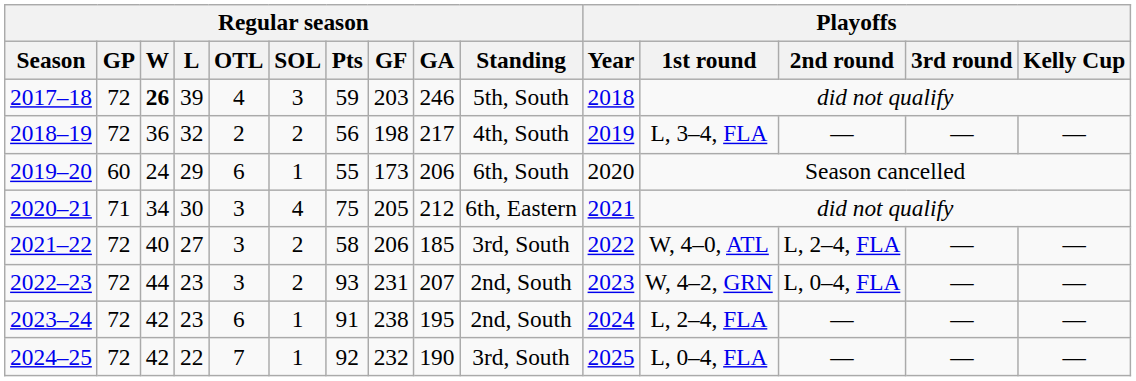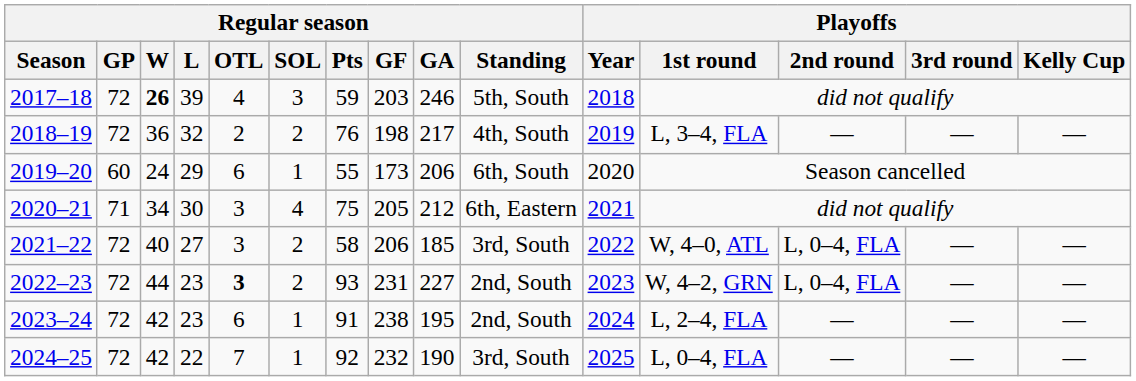 <table class="wikitable" style="text-align:center">
 <tr>
 <th colspan=10>Regular season</th>
 <th colspan=5>Playoffs</th>
 </tr>
 <tr>
 <th>Season</th>
 <th>GP</th>
 <th>W</th>
 <th>L</th>
 <th>OTL</th>
 <th>SOL</th>
 <th>Pts</th>
 <th>GF</th>
 <th>GA</th>
 <th>Standing</th>
 <th>Year</th>
 <th>1st round</th>
 <th>2nd round</th>
 <th>3rd round</th>
 <th>Kelly Cup</th>
 </tr>
 <tr>
 <td><a href='#'>2017–18</a></td>
 <td>72</td>
 <td><strong>26</strong></td>
 <td>39</td>
 <td>4</td>
 <td>3</td>
 <td>59</td>
 <td>203</td>
 <td>246</td>
 <td>5th, South</td>
 <td><a href='#'>2018</a></td>
 <td colspan=4><em>did not qualify</em></td>
 </tr>
 <tr>
 <td><a href='#'>2018–19</a></td>
 <td>72</td>
 <td>36</td>
 <td>32</td>
 <td>2</td>
 <td>2</td>
-<td>56</td>
+<td>76</td>
 <td>198</td>
 <td>217</td>
 <td>4th, South</td>
 <td><a href='#'>2019</a></td>
 <td>L, 3–4, <a href='#'>FLA</a></td>
 <td>—</td>
 <td>—</td>
 <td>—</td>
 </tr>
 <tr>
 <td><a href='#'>2019–20</a></td>
 <td>60</td>
 <td>24</td>
 <td>29</td>
 <td>6</td>
 <td>1</td>
 <td>55</td>
 <td>173</td>
 <td>206</td>
 <td>6th, South</td>
 <td>2020</td>
 <td colspan=4>Season cancelled</td>
 </tr>
 <tr>
 <td><a href='#'>2020–21</a></td>
 <td>71</td>
 <td>34</td>
 <td>30</td>
 <td>3</td>
 <td>4</td>
 <td>75</td>
 <td>205</td>
 <td>212</td>
 <td>6th, Eastern</td>
 <td><a href='#'>2021</a></td>
 <td colspan=4><em>did not qualify</em></td>
 </tr>
 <tr>
 <td><a href='#'>2021–22</a></td>
 <td>72</td>
 <td>40</td>
 <td>27</td>
 <td>3</td>
 <td>2</td>
 <td>58</td>
 <td>206</td>
 <td>185</td>
 <td>3rd, South</td>
 <td><a href='#'>2022</a></td>
 <td>W, 4–0, <a href='#'>ATL</a></td>
-<td>L, 2–4, <a href='#'>FLA</a></td>
+<td>L, 0–4, <a href='#'>FLA</a></td>
 <td>—</td>
 <td>—</td>
 </tr>
 <tr>
 <td><a href='#'>2022–23</a></td>
 <td>72</td>
 <td>44</td>
 <td>23</td>
-<td>3</td>
+<td><strong>3</strong></td>
 <td>2</td>
 <td>93</td>
 <td>231</td>
-<td>207</td>
+<td>227</td>
 <td>2nd, South</td>
 <td><a href='#'>2023</a></td>
 <td>W, 4–2, <a href='#'>GRN</a></td>
 <td>L, 0–4, <a href='#'>FLA</a></td>
 <td>—</td>
 <td>—</td>
 </tr>
 <tr>
 <td><a href='#'>2023–24</a></td>
 <td>72</td>
 <td>42</td>
 <td>23</td>
 <td>6</td>
 <td>1</td>
 <td>91</td>
 <td>238</td>
 <td>195</td>
 <td>2nd, South</td>
 <td><a href='#'>2024</a></td>
 <td>L, 2–4, <a href='#'>FLA</a></td>
 <td>—</td>
 <td>—</td>
 <td>—</td>
 </tr>
 <tr>
 <td><a href='#'>2024–25</a></td>
 <td>72</td>
 <td>42</td>
 <td>22</td>
 <td>7</td>
 <td>1</td>
 <td>92</td>
 <td>232</td>
 <td>190</td>
 <td>3rd, South</td>
 <td><a href='#'>2025</a></td>
 <td>L, 0–4, <a href='#'>FLA</a></td>
 <td>—</td>
 <td>—</td>
 <td>—</td>
 </tr>
 </table>
